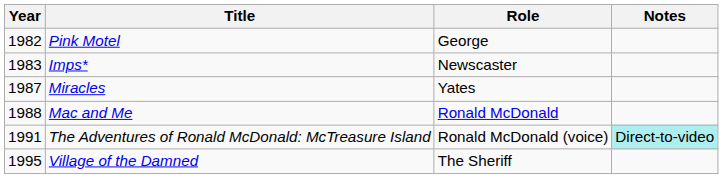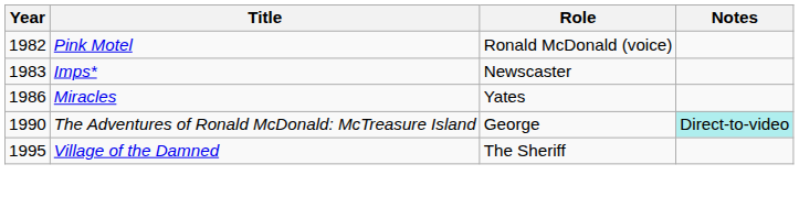 <table class="wikitable sortable">
 <tr>
 <th>Year</th>
 <th>Title</th>
 <th>Role</th>
 <th class="unsortable">Notes</th>
 </tr>
 <tr>
 <td>1982</td>
 <td><em><a href='#'>Pink Motel</a></em></td>
-<td>George</td>
+<td>Ronald McDonald (voice)</td>
 <td></td>
 </tr>
 <tr>
 <td>1983</td>
 <td><em><a href='#'>Imps*</a></em></td>
 <td>Newscaster</td>
 <td></td>
 </tr>
 <tr>
-<td>1987</td>
+<td>1986</td>
 <td><em><a href='#'>Miracles</a></em></td>
 <td>Yates</td>
 <td></td>
 </tr>
 <tr>
-<td>1988</td>
-<td><em><a href='#'>Mac and Me</a></em></td>
-<td><a href='#'>Ronald McDonald</a></td>
-<td></td>
-</tr>
-<tr>
-<td>1991</td>
+<td>1990</td>
 <td><em>The Adventures of Ronald McDonald: McTreasure Island</em></td>
-<td>Ronald McDonald (voice)</td>
+<td>George</td>
 <td style="background: paleturquoise;">Direct-to-video</td>
 </tr>
 <tr>
 <td>1995</td>
 <td><em><a href='#'>Village of the Damned</a></em></td>
 <td>The Sheriff</td>
 <td></td>
 </tr>
 </table>
